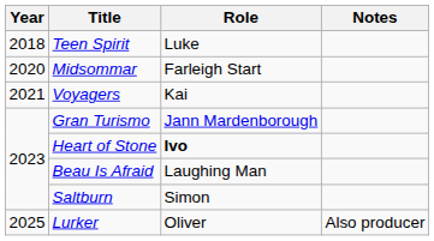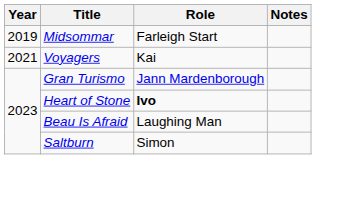 <table class="wikitable sortable">
 <tr>
 <th>Year</th>
 <th>Title</th>
 <th>Role</th>
 <th class="unsortable">Notes</th>
 </tr>
 <tr>
-<td>2018</td>
-<td><em><a href='#'>Teen Spirit</a></em></td>
-<td>Luke</td>
-<td></td>
-</tr>
-<tr>
-<td>2020</td>
+<td>2019</td>
 <td><em><a href='#'>Midsommar</a></em></td>
 <td>Farleigh Start</td>
 <td></td>
 </tr>
 <tr>
 <td>2021</td>
 <td><em><a href='#'>Voyagers</a></em></td>
 <td>Kai</td>
 <td></td>
 </tr>
 <tr>
 <td rowspan="4">2023</td>
 <td><em><a href='#'>Gran Turismo</a></em></td>
 <td><a href='#'>Jann Mardenborough</a></td>
 <td></td>
 </tr>
 <tr>
 <td><em><a href='#'>Heart of Stone</a></em></td>
 <td><strong>Ivo</strong></td>
 <td></td>
 </tr>
 <tr>
 <td><em><a href='#'>Beau Is Afraid</a></em></td>
 <td>Laughing Man</td>
 <td></td>
 </tr>
 <tr>
 <td><em><a href='#'>Saltburn</a></em></td>
 <td>Simon</td>
 <td></td>
 </tr>
-<tr>
-<td>2025</td>
-<td><em><a href='#'>Lurker</a></em></td>
-<td>Oliver</td>
-<td>Also producer</td>
-</tr>
 </table>
